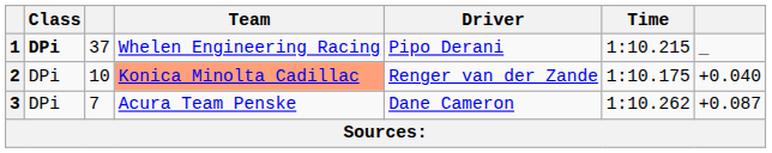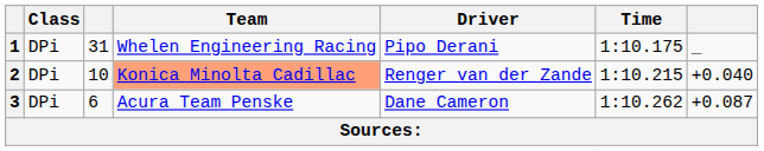 <table class="wikitable">
 <tr>
 <th scope="col"></th>
 <th scope="col">Class</th>
 <th scope="col"></th>
 <th scope="col">Team</th>
 <th scope="col">Driver</th>
 <th scope="col">Time</th>
 <th scope="col"></th>
 </tr>
 <tr>
 <th scope="row">1</th>
-<td><strong>DPi</strong></td>
-<td>37</td>
+<td>DPi</td>
+<td>31</td>
 <td><a href='#'>Whelen Engineering Racing</a></td>
 <td><a href='#'>Pipo Derani</a></td>
-<td>1:10.215</td>
+<td>1:10.175</td>
 <td>_</td>
 </tr>
 <tr>
 <th scope="row">2</th>
 <td>DPi</td>
 <td>10</td>
 <td style="background: lightsalmon;"><a href='#'>Konica Minolta Cadillac</a></td>
 <td><a href='#'>Renger van der Zande</a></td>
-<td>1:10.175</td>
+<td>1:10.215</td>
 <td>+0.040</td>
 </tr>
 <tr>
 <th scope="row">3</th>
 <td>DPi</td>
-<td>7</td>
+<td>6</td>
 <td><a href='#'>Acura Team Penske</a></td>
 <td><a href='#'>Dane Cameron</a></td>
 <td>1:10.262</td>
 <td>+0.087</td>
 </tr>
 <tr>
 <th colspan="7">Sources:</th>
 </tr>
 </table>
